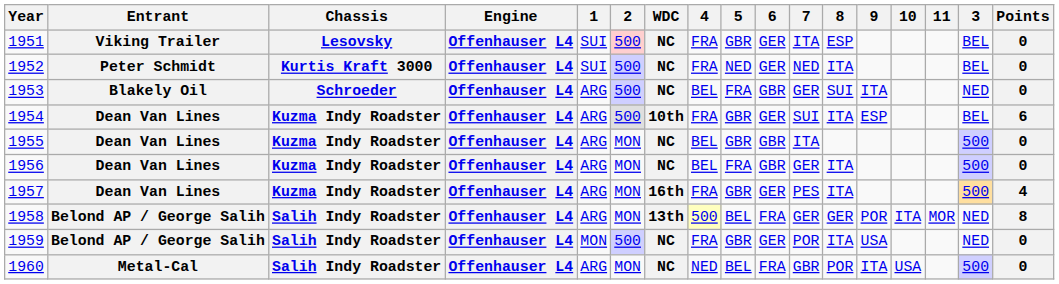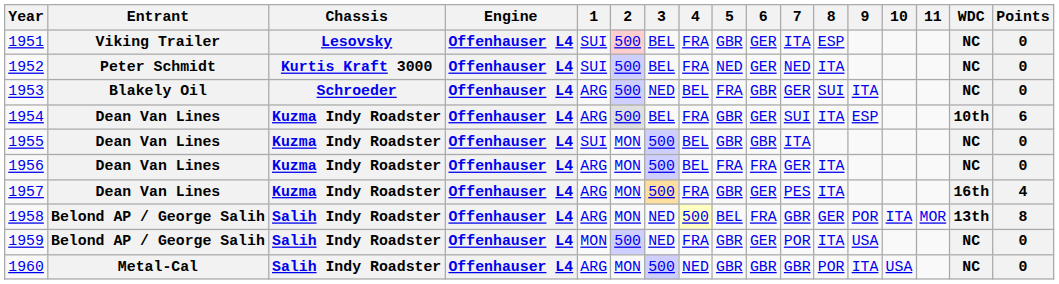 <table class="wikitable" style="text-align:center; font-size:90%">
 <tr>
 <th>Year</th>
 <th>Entrant</th>
 <th>Chassis</th>
 <th>Engine</th>
 <th>1</th>
 <th>2</th>
-<th>WDC</th>
+<th>3</th>
 <th>4</th>
 <th>5</th>
 <th>6</th>
 <th>7</th>
 <th>8</th>
 <th>9</th>
 <th>10</th>
 <th>11</th>
-<th>3</th>
+<th>WDC</th>
 <th>Points</th>
 </tr>
 <tr>
 <td><a href='#'>1951</a></td>
 <th>Viking Trailer</th>
 <th><a href='#'>Lesovsky</a></th>
 <th><a href='#'>Offenhauser</a> <a href='#'>L4</a></th>
 <td><a href='#'>SUI</a></td>
 <td style="background:#FFCFCF;"><a href='#'>500</a><br></td>
-<th>NC</th>
+<td><a href='#'>BEL</a></td>
 <td><a href='#'>FRA</a></td>
 <td><a href='#'>GBR</a></td>
 <td><a href='#'>GER</a></td>
 <td><a href='#'>ITA</a></td>
 <td><a href='#'>ESP</a></td>
 <td></td>
 <td></td>
 <td></td>
-<td><a href='#'>BEL</a></td>
+<th>NC</th>
 <th>0</th>
 </tr>
 <tr>
 <td><a href='#'>1952</a></td>
 <th>Peter Schmidt</th>
 <th><a href='#'>Kurtis Kraft</a> 3000</th>
 <th><a href='#'>Offenhauser</a> <a href='#'>L4</a></th>
 <td><a href='#'>SUI</a></td>
 <td style="background:#CFCFFF;"><a href='#'>500</a><br></td>
-<th>NC</th>
+<td><a href='#'>BEL</a></td>
 <td><a href='#'>FRA</a></td>
 <td><a href='#'>NED</a></td>
 <td><a href='#'>GER</a></td>
 <td><a href='#'>NED</a></td>
 <td><a href='#'>ITA</a></td>
 <td></td>
 <td></td>
 <td></td>
-<td><a href='#'>BEL</a></td>
+<th>NC</th>
 <th>0</th>
 </tr>
 <tr>
 <td><a href='#'>1953</a></td>
 <th>Blakely Oil</th>
 <th><a href='#'>Schroeder</a></th>
 <th><a href='#'>Offenhauser</a> <a href='#'>L4</a></th>
 <td><a href='#'>ARG</a></td>
 <td style="background:#CFCFFF;"><a href='#'>500</a><br></td>
-<th>NC</th>
+<td><a href='#'>NED</a></td>
 <td><a href='#'>BEL</a></td>
 <td><a href='#'>FRA</a></td>
 <td><a href='#'>GBR</a></td>
 <td><a href='#'>GER</a></td>
 <td><a href='#'>SUI</a></td>
 <td><a href='#'>ITA</a></td>
 <td></td>
 <td></td>
-<td><a href='#'>NED</a></td>
+<th>NC</th>
 <th>0</th>
 </tr>
 <tr>
 <td><a href='#'>1954</a></td>
 <th>Dean Van Lines</th>
 <th><a href='#'>Kuzma</a> Indy Roadster</th>
 <th><a href='#'>Offenhauser</a> <a href='#'>L4</a></th>
 <td><a href='#'>ARG</a></td>
 <td style="background:#DFDFDF;"><a href='#'>500</a><br></td>
-<th>10th</th>
+<td><a href='#'>BEL</a></td>
 <td><a href='#'>FRA</a></td>
 <td><a href='#'>GBR</a></td>
 <td><a href='#'>GER</a></td>
 <td><a href='#'>SUI</a></td>
 <td><a href='#'>ITA</a></td>
 <td><a href='#'>ESP</a></td>
 <td></td>
 <td></td>
-<td><a href='#'>BEL</a></td>
+<th>10th</th>
 <th>6</th>
 </tr>
 <tr>
 <td><a href='#'>1955</a></td>
 <th>Dean Van Lines</th>
 <th><a href='#'>Kuzma</a> Indy Roadster</th>
 <th><a href='#'>Offenhauser</a> <a href='#'>L4</a></th>
-<td><a href='#'>ARG</a></td>
+<td><a href='#'>SUI</a></td>
 <td><a href='#'>MON</a></td>
-<th>NC</th>
+<td style="background:#CFCFFF;"><a href='#'>500</a><br></td>
 <td><a href='#'>BEL</a></td>
 <td><a href='#'>GBR</a></td>
 <td><a href='#'>GBR</a></td>
 <td><a href='#'>ITA</a></td>
 <td></td>
 <td></td>
 <td></td>
 <td></td>
-<td style="background:#CFCFFF;"><a href='#'>500</a><br></td>
+<th>NC</th>
 <th>0</th>
 </tr>
 <tr>
 <td><a href='#'>1956</a></td>
 <th>Dean Van Lines</th>
 <th><a href='#'>Kuzma</a> Indy Roadster</th>
 <th><a href='#'>Offenhauser</a> <a href='#'>L4</a></th>
 <td><a href='#'>ARG</a></td>
 <td><a href='#'>MON</a></td>
-<th>NC</th>
+<td style="background:#CFCFFF;"><a href='#'>500</a><br></td>
 <td><a href='#'>BEL</a></td>
 <td><a href='#'>FRA</a></td>
-<td><a href='#'>GBR</a></td>
+<td><a href='#'>FRA</a><br></td>
 <td><a href='#'>GER</a></td>
 <td><a href='#'>ITA</a></td>
 <td></td>
 <td></td>
 <td></td>
-<td style="background:#CFCFFF;"><a href='#'>500</a><br></td>
+<th>NC</th>
 <th>0</th>
 </tr>
 <tr>
 <td><a href='#'>1957</a></td>
 <th>Dean Van Lines</th>
 <th><a href='#'>Kuzma</a> Indy Roadster</th>
 <th><a href='#'>Offenhauser</a> <a href='#'>L4</a></th>
 <td><a href='#'>ARG</a></td>
 <td><a href='#'>MON</a></td>
-<th>16th</th>
+<td style="background:#FFDF9F;"><a href='#'>500</a><br></td>
 <td><a href='#'>FRA</a></td>
 <td><a href='#'>GBR</a></td>
 <td><a href='#'>GER</a></td>
 <td><a href='#'>PES</a></td>
 <td><a href='#'>ITA</a></td>
 <td></td>
 <td></td>
 <td></td>
-<td style="background:#FFDF9F;"><a href='#'>500</a><br></td>
+<th>16th</th>
 <th>4</th>
 </tr>
 <tr>
 <td><a href='#'>1958</a></td>
 <th>Belond AP / George Salih</th>
 <th><a href='#'>Salih</a> Indy Roadster</th>
 <th><a href='#'>Offenhauser</a> <a href='#'>L4</a></th>
 <td><a href='#'>ARG</a></td>
 <td><a href='#'>MON</a></td>
-<th>13th</th>
+<td><a href='#'>NED</a></td>
 <td style="background:#FFFFBF;"><a href='#'>500</a><br></td>
 <td><a href='#'>BEL</a></td>
 <td><a href='#'>FRA</a></td>
-<td><a href='#'>GER</a></td>
+<td><a href='#'>GBR</a></td>
 <td><a href='#'>GER</a></td>
 <td><a href='#'>POR</a></td>
 <td><a href='#'>ITA</a></td>
 <td><a href='#'>MOR</a></td>
-<td><a href='#'>NED</a></td>
+<th>13th</th>
 <th>8</th>
 </tr>
 <tr>
 <td><a href='#'>1959</a></td>
 <th>Belond AP / George Salih</th>
 <th><a href='#'>Salih</a> Indy Roadster</th>
 <th><a href='#'>Offenhauser</a> <a href='#'>L4</a></th>
 <td><a href='#'>MON</a></td>
 <td style="background:#CFCFFF;"><a href='#'>500</a><br></td>
-<th>NC</th>
+<td><a href='#'>NED</a></td>
 <td><a href='#'>FRA</a></td>
 <td><a href='#'>GBR</a></td>
 <td><a href='#'>GER</a></td>
 <td><a href='#'>POR</a></td>
 <td><a href='#'>ITA</a></td>
 <td><a href='#'>USA</a></td>
 <td></td>
 <td></td>
-<td><a href='#'>NED</a></td>
+<th>NC</th>
 <th>0</th>
 </tr>
 <tr>
 <td><a href='#'>1960</a></td>
 <th>Metal-Cal</th>
 <th><a href='#'>Salih</a> Indy Roadster</th>
 <th><a href='#'>Offenhauser</a> <a href='#'>L4</a></th>
 <td><a href='#'>ARG</a><br></td>
 <td><a href='#'>MON</a><br></td>
-<th>NC</th>
+<td style="background:#CFCFFF;"><a href='#'>500</a><br></td>
 <td><a href='#'>NED</a><br></td>
-<td><a href='#'>BEL</a><br></td>
-<td><a href='#'>FRA</a><br></td>
+<td><a href='#'>GBR</a></td>
+<td><a href='#'>GBR</a></td>
 <td><a href='#'>GBR</a><br></td>
 <td><a href='#'>POR</a><br></td>
 <td><a href='#'>ITA</a><br></td>
 <td><a href='#'>USA</a><br></td>
 <td></td>
-<td style="background:#CFCFFF;"><a href='#'>500</a><br></td>
+<th>NC</th>
 <th>0</th>
 </tr>
 </table>
